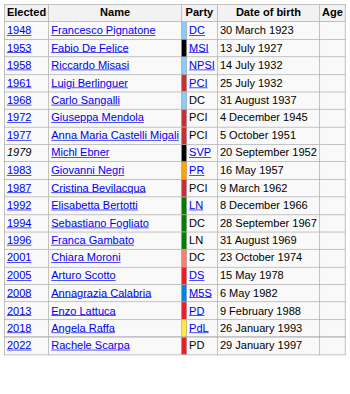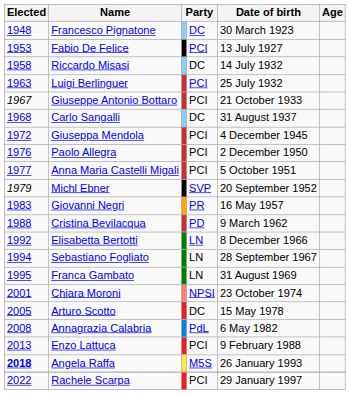 <table class="wikitable">
 <tr>
 <th>Elected</th>
 <th>Name</th>
 <th colspan=2>Party</th>
 <th>Date of birth</th>
 <th>Age</th>
 </tr>
 <tr>
 <td><a href='#'>1948</a></td>
 <td><a href='#'>Francesco Pignatone</a></td>
 <td style="background-color:#87CEFA;"></td>
 <td><a href='#'>DC</a></td>
 <td>30 March 1923</td>
 <td></td>
 </tr>
 <tr>
 <td><a href='#'>1953</a></td>
 <td><a href='#'>Fabio De Felice</a></td>
 <td style="background-color:#000000;"></td>
-<td><a href='#'>MSI</a></td>
+<td><a href='#'>PCI</a></td>
 <td>13 July 1927</td>
 <td></td>
 </tr>
 <tr>
 <td><a href='#'>1958</a></td>
 <td><a href='#'>Riccardo Misasi</a></td>
 <td style="background-color:#87CEFA;"></td>
-<td><a href='#'>NPSI</a></td>
+<td>DC</td>
 <td>14 July 1932</td>
 <td></td>
 </tr>
 <tr>
-<td><a href='#'>1961</a></td>
+<td><a href='#'>1963</a></td>
 <td><a href='#'>Luigi Berlinguer</a></td>
 <td style="background-color:#C72F35;"></td>
 <td><a href='#'>PCI</a></td>
 <td>25 July 1932</td>
+<td></td>
+</tr>
+<tr>
+<td><em>1967</em></td>
+<td><a href='#'>Giuseppe Antonio Bottaro</a></td>
+<td style="background-color:#C72F35;"></td>
+<td>PCI</td>
+<td>21 October 1933</td>
 <td></td>
 </tr>
 <tr>
 <td><a href='#'>1968</a></td>
 <td><a href='#'>Carlo Sangalli</a></td>
 <td style="background-color:#87CEFA;"></td>
 <td>DC</td>
 <td>31 August 1937</td>
 <td></td>
 </tr>
 <tr>
 <td><a href='#'>1972</a></td>
 <td><a href='#'>Giuseppa Mendola</a></td>
 <td style="background-color:#C72F35;"></td>
 <td>PCI</td>
 <td>4 December 1945</td>
+<td></td>
+</tr>
+<tr>
+<td><a href='#'>1976</a></td>
+<td><a href='#'>Paolo Allegra</a></td>
+<td style="background-color:#C72F35;"></td>
+<td>PCI</td>
+<td>2 December 1950</td>
 <td></td>
 </tr>
 <tr>
 <td><a href='#'>1977</a></td>
 <td><a href='#'>Anna Maria Castelli Migali</a></td>
 <td style="background-color:#C72F35;"></td>
 <td>PCI</td>
 <td>5 October 1951</td>
 <td></td>
 </tr>
 <tr>
 <td><em>1979</em></td>
 <td><a href='#'>Michl Ebner</a></td>
 <td style="background-color:#000000;"></td>
 <td><a href='#'>SVP</a></td>
 <td>20 September 1952</td>
 <td></td>
 </tr>
 <tr>
 <td><a href='#'>1983</a></td>
 <td><a href='#'>Giovanni Negri</a></td>
 <td style="background-color:#FFA500;"></td>
 <td><a href='#'>PR</a></td>
 <td>16 May 1957</td>
 <td></td>
 </tr>
 <tr>
-<td><a href='#'>1987</a></td>
+<td><a href='#'>1988</a></td>
 <td><a href='#'>Cristina Bevilacqua</a></td>
 <td style="background-color:#C72F35;"></td>
-<td>PCI</td>
+<td><a href='#'>PD</a></td>
 <td>9 March 1962</td>
 <td></td>
 </tr>
 <tr>
 <td><a href='#'>1992</a></td>
 <td><a href='#'>Elisabetta Bertotti</a></td>
 <td style="background-color:#008000;"></td>
 <td><a href='#'>LN</a></td>
 <td>8 December 1966</td>
 <td></td>
 </tr>
 <tr>
 <td><a href='#'>1994</a></td>
 <td><a href='#'>Sebastiano Fogliato</a></td>
 <td style="background-color:#008000;"></td>
-<td>DC</td>
+<td>LN</td>
 <td>28 September 1967</td>
 <td></td>
 </tr>
 <tr>
-<td><a href='#'>1996</a></td>
+<td><a href='#'>1995</a></td>
 <td><a href='#'>Franca Gambato</a></td>
 <td style="background-color:#008000;"></td>
 <td>LN</td>
 <td>31 August 1969</td>
 <td></td>
 </tr>
 <tr>
 <td><a href='#'>2001</a></td>
 <td><a href='#'>Chiara Moroni</a></td>
 <td style="background-color:#FA8072;"></td>
-<td>DC</td>
+<td><a href='#'>NPSI</a></td>
 <td>23 October 1974</td>
 <td></td>
 </tr>
 <tr>
 <td><a href='#'>2005</a></td>
 <td><a href='#'>Arturo Scotto</a></td>
 <td style="background-color:#EF1C27;"></td>
-<td><a href='#'>DS</a></td>
+<td>DC</td>
 <td>15 May 1978</td>
 <td></td>
 </tr>
 <tr>
 <td><a href='#'>2008</a></td>
 <td><a href='#'>Annagrazia Calabria</a></td>
 <td style="background-color:#0087DC;"></td>
-<td><a href='#'>M5S</a></td>
+<td><a href='#'>PdL</a></td>
 <td>6 May 1982</td>
 <td></td>
 </tr>
 <tr>
 <td><a href='#'>2013</a></td>
 <td><a href='#'>Enzo Lattuca</a></td>
 <td style="background-color:#EF1C27;"></td>
-<td><a href='#'>PD</a></td>
+<td>PCI</td>
 <td>9 February 1988</td>
 <td></td>
 </tr>
 <tr>
-<td><a href='#'>2018</a></td>
+<td><strong><a href='#'>2018</a></strong></td>
 <td><a href='#'>Angela Raffa</a></td>
 <td style="background-color:#FFEB3B;"></td>
-<td><a href='#'>PdL</a></td>
+<td><a href='#'>M5S</a></td>
 <td>26 January 1993</td>
 <td></td>
 </tr>
 <tr>
 </tr>
 <tr>
 <td><a href='#'>2022</a></td>
 <td><a href='#'>Rachele Scarpa</a></td>
 <td style="background-color:#EF1C27;"></td>
-<td>PD</td>
+<td>PCI</td>
 <td>29 January 1997</td>
 <td></td>
 </tr>
 </table>
